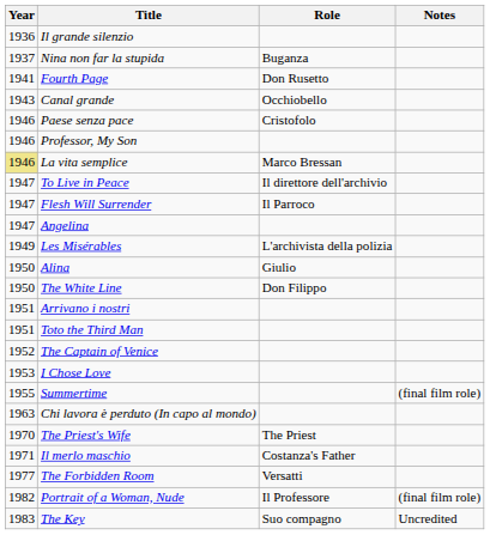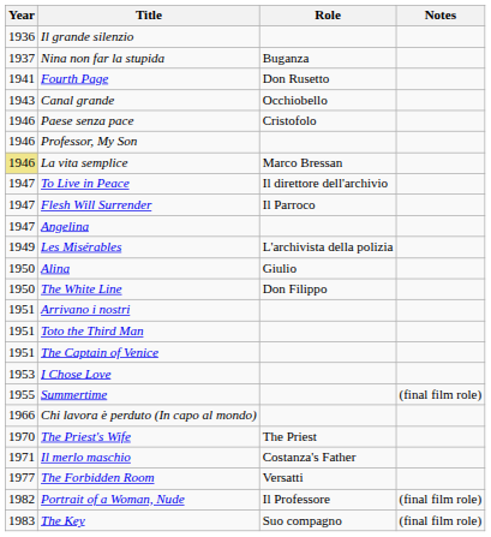 <table class="wikitable">
 <tr>
 <th>Year</th>
 <th>Title</th>
 <th>Role</th>
 <th>Notes</th>
 </tr>
 <tr>
 <td>1936</td>
 <td><em>Il grande silenzio</em></td>
 <td></td>
 <td></td>
 </tr>
 <tr>
 <td>1937</td>
 <td><em>Nina non far la stupida</em></td>
 <td>Buganza</td>
 <td></td>
 </tr>
 <tr>
 <td>1941</td>
 <td><em><a href='#'>Fourth Page</a></em></td>
 <td>Don Rusetto</td>
 <td></td>
 </tr>
 <tr>
 <td>1943</td>
 <td><em>Canal grande</em></td>
 <td>Occhiobello</td>
 <td></td>
 </tr>
 <tr>
 <td>1946</td>
 <td><em>Paese senza pace</em></td>
 <td>Cristofolo</td>
 <td></td>
 </tr>
 <tr>
 <td>1946</td>
 <td><em>Professor, My Son</em></td>
 <td></td>
 <td></td>
 </tr>
 <tr>
 <td style="background: khaki;">1946</td>
 <td><em>La vita semplice</em></td>
 <td>Marco Bressan</td>
 <td></td>
 </tr>
 <tr>
 <td>1947</td>
 <td><em><a href='#'>To Live in Peace</a></em></td>
 <td>Il direttore dell'archivio</td>
 <td></td>
 </tr>
 <tr>
 <td>1947</td>
 <td><em><a href='#'>Flesh Will Surrender</a></em></td>
 <td>Il Parroco</td>
 <td></td>
 </tr>
 <tr>
 <td>1947</td>
 <td><em><a href='#'>Angelina</a></em></td>
 <td></td>
 <td></td>
 </tr>
 <tr>
 <td>1949</td>
 <td><em><a href='#'>Les Misérables</a></em></td>
 <td>L'archivista della polizia</td>
 <td></td>
 </tr>
 <tr>
 <td>1950</td>
 <td><em><a href='#'>Alina</a></em></td>
 <td>Giulio</td>
 <td></td>
 </tr>
 <tr>
 <td>1950</td>
 <td><em><a href='#'>The White Line</a></em></td>
 <td>Don Filippo</td>
 <td></td>
 </tr>
 <tr>
 <td>1951</td>
 <td><em><a href='#'>Arrivano i nostri</a></em></td>
 <td></td>
 <td></td>
 </tr>
 <tr>
 <td>1951</td>
 <td><em><a href='#'>Toto the Third Man</a></em></td>
 <td></td>
 <td></td>
 </tr>
 <tr>
-<td>1952</td>
+<td>1951</td>
 <td><em><a href='#'>The Captain of Venice</a></em></td>
 <td></td>
 <td></td>
 </tr>
 <tr>
 <td>1953</td>
 <td><em><a href='#'>I Chose Love</a></em></td>
 <td></td>
 <td></td>
 </tr>
 <tr>
 <td>1955</td>
 <td><em><a href='#'>Summertime</a></em></td>
 <td></td>
 <td>(final film role)</td>
 </tr>
 <tr>
-<td>1963</td>
+<td>1966</td>
 <td><em>Chi lavora è perduto (In capo al mondo)</em></td>
 <td></td>
 <td></td>
 </tr>
 <tr>
 <td>1970</td>
 <td><em><a href='#'>The Priest's Wife</a></em></td>
 <td>The Priest</td>
 <td></td>
 </tr>
 <tr>
 <td>1971</td>
 <td><em><a href='#'>Il merlo maschio</a></em></td>
 <td>Costanza's Father</td>
 <td></td>
 </tr>
 <tr>
 <td>1977</td>
 <td><em><a href='#'>The Forbidden Room</a></em></td>
 <td>Versatti</td>
 <td></td>
 </tr>
 <tr>
 <td>1982</td>
 <td><em><a href='#'>Portrait of a Woman, Nude</a></em></td>
 <td>Il Professore</td>
 <td>(final film role)</td>
 </tr>
 <tr>
 <td>1983</td>
 <td><em><a href='#'>The Key</a></em></td>
 <td>Suo compagno</td>
-<td>Uncredited</td>
+<td>(final film role)</td>
 </tr>
 </table>
